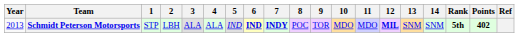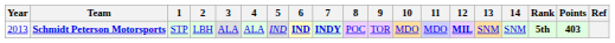 <table class="wikitable" style="text-align:center; font-size:85%">
 <tr>
 <th>Year</th>
 <th>Team</th>
 <th>1</th>
 <th>2</th>
 <th>3</th>
 <th>4</th>
 <th>5</th>
 <th>6</th>
 <th>7</th>
 <th>8</th>
 <th>9</th>
 <th>10</th>
 <th>11</th>
 <th>12</th>
 <th>13</th>
 <th>14</th>
 <th>Rank</th>
 <th>Points</th>
 <th>Ref</th>
 </tr>
 <tr>
 <td><a href='#'>2013</a></td>
 <th nowrap><a href='#'>Schmidt Peterson Motorsports</a></th>
 <td style="background:#DFFFDF;"><a href='#'>STP</a><br></td>
 <td style="background:#DFFFDF;"><a href='#'>LBH</a><br></td>
 <td style="background:#DFDFDF;"><a href='#'>ALA</a><br></td>
 <td style="background:#DFFFDF;"><a href='#'>ALA</a><br></td>
 <td style="background:#DFDFDF;"><em><a href='#'>IND</a></em><br></td>
 <td style="background:#FFFFBF;"><strong><a href='#'>IND</a></strong><br></td>
 <td style="background:#DFFFDF;"><strong><a href='#'>INDY</a></strong><br></td>
 <td style="background:#EFCFFF;"><a href='#'>POC</a><br></td>
 <td style="background:#EFCFFF;"><a href='#'>TOR</a><br></td>
 <td style="background:#FFDF9F;"><a href='#'>MDO</a><br></td>
 <td style="background:#CFCFFF;"><a href='#'>MDO</a><br></td>
 <td style="background:#EFCFFF;"><strong><a href='#'>MIL</a><br></strong></td>
 <td style="background:#FFDF9F;"><a href='#'>SNM</a><br></td>
 <td style="background:#DFFFDF;"><a href='#'>SNM</a><br></td>
 <td style="background:#DFFFDF;"><strong>5th</strong></td>
-<td style="background:#DFFFDF;"><strong>402</strong></td>
+<td style="background:#DFFFDF;"><strong>403</strong></td>
 <th></th>
 </tr>
 </table>
